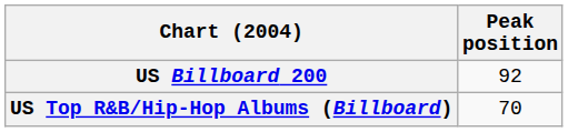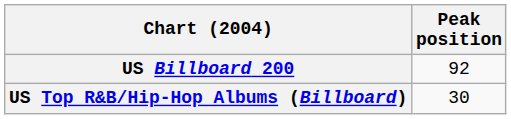 <table class="wikitable sortable plainrowheaders" style="text-align:center">
 <tr>
 <th scope="col">Chart (2004)</th>
 <th scope="col">Peak<br> position</th>
 </tr>
 <tr>
 <th scope="row">US <a href='#'><em>Billboard</em> 200</a></th>
 <td>92</td>
 </tr>
 <tr>
 <th scope="row">US <a href='#'>Top R&B/Hip-Hop Albums</a> (<em><a href='#'>Billboard</a></em>)</th>
-<td>70</td>
+<td>30</td>
 </tr>
 </table>
